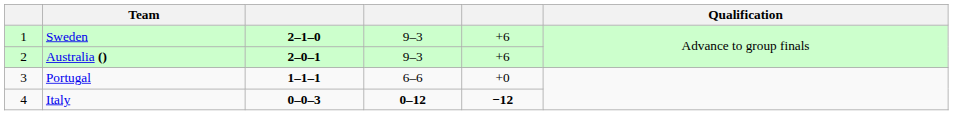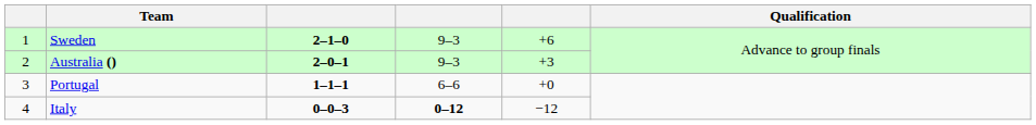 <table class=wikitable style="text-align:center; width:90%">
 <tr>
 <th></th>
 <th>Team</th>
 <th></th>
 <th></th>
 <th></th>
 <th>Qualification</th>
 </tr>
 <tr bgcolor=#ccffcc>
 <td>1</td>
 <td align=left> <a href='#'>Sweden</a></td>
 <td><strong>2–1–0</strong></td>
 <td>9–3</td>
 <td>+6</td>
 <td rowspan=2>Advance to group finals</td>
 </tr>
 <tr bgcolor=#ccffcc>
 <td>2</td>
 <td align=left> <a href='#'>Australia</a> <strong>()</strong></td>
 <td><strong>2–0–1</strong></td>
 <td>9–3</td>
-<td>+6</td>
+<td>+3</td>
 </tr>
 <tr>
 <td>3</td>
 <td align=left> <a href='#'>Portugal</a></td>
 <td><strong>1–1–1</strong></td>
 <td>6–6</td>
 <td>+0</td>
 <td rowspan=2></td>
 </tr>
 <tr>
 <td>4</td>
 <td align=left> <a href='#'>Italy</a></td>
 <td><strong>0–0–3</strong></td>
 <td><strong>0–12</strong></td>
-<td><strong>−12</strong></td>
+<td>−12</td>
 </tr>
 </table>
